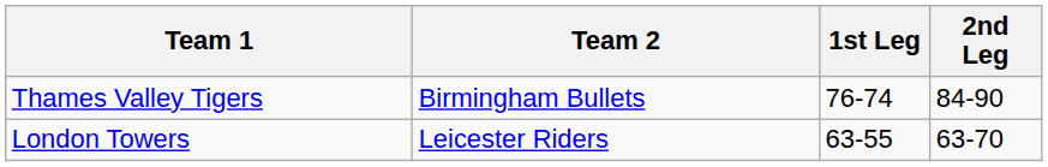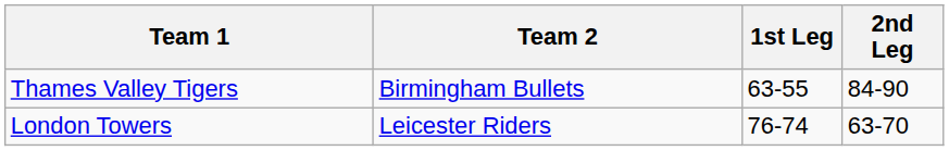 <table class="wikitable" style="font-size: 100%">
 <tr>
 <th width=240>Team 1</th>
 <th width=240>Team 2</th>
 <th width=60>1st Leg</th>
 <th width=60>2nd Leg</th>
 </tr>
 <tr>
 <td><a href='#'>Thames Valley Tigers</a></td>
 <td><a href='#'>Birmingham Bullets</a></td>
-<td>76-74</td>
+<td>63-55</td>
 <td>84-90</td>
 </tr>
 <tr>
 <td><a href='#'>London Towers</a></td>
 <td><a href='#'>Leicester Riders</a></td>
-<td>63-55</td>
+<td>76-74</td>
 <td>63-70</td>
 </tr>
 </table>
